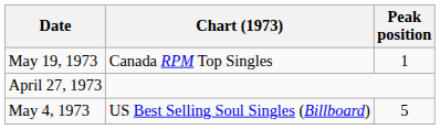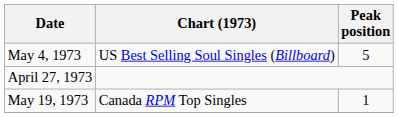 <table class="wikitable">
 <tr>
 <th>Date</th>
 <th>Chart (1973)</th>
 <th>Peak<br>position</th>
 </tr>
 <tr>
+<td>May 4, 1973</td>
+<td scope="row">US <a href='#'>Best Selling Soul Singles</a> (<em><a href='#'>Billboard</a></em>)</td>
+<td style="text-align:center;">5</td>
+</tr>
+<tr>
+<td>April 27, 1973<br></td>
+</tr>
+<tr>
 <td>May 19, 1973</td>
 <td>Canada <em><a href='#'>RPM</a></em> Top Singles</td>
 <td style="text-align:center;">1</td>
 </tr>
 <tr>
-<td>April 27, 1973<br></td>
-</tr>
-<tr>
-<td>May 4, 1973</td>
-<td scope="row">US <a href='#'>Best Selling Soul Singles</a> (<em><a href='#'>Billboard</a></em>)</td>
-<td style="text-align:center;">5</td>
-</tr>
-<tr>
 </tr>
 </table>
